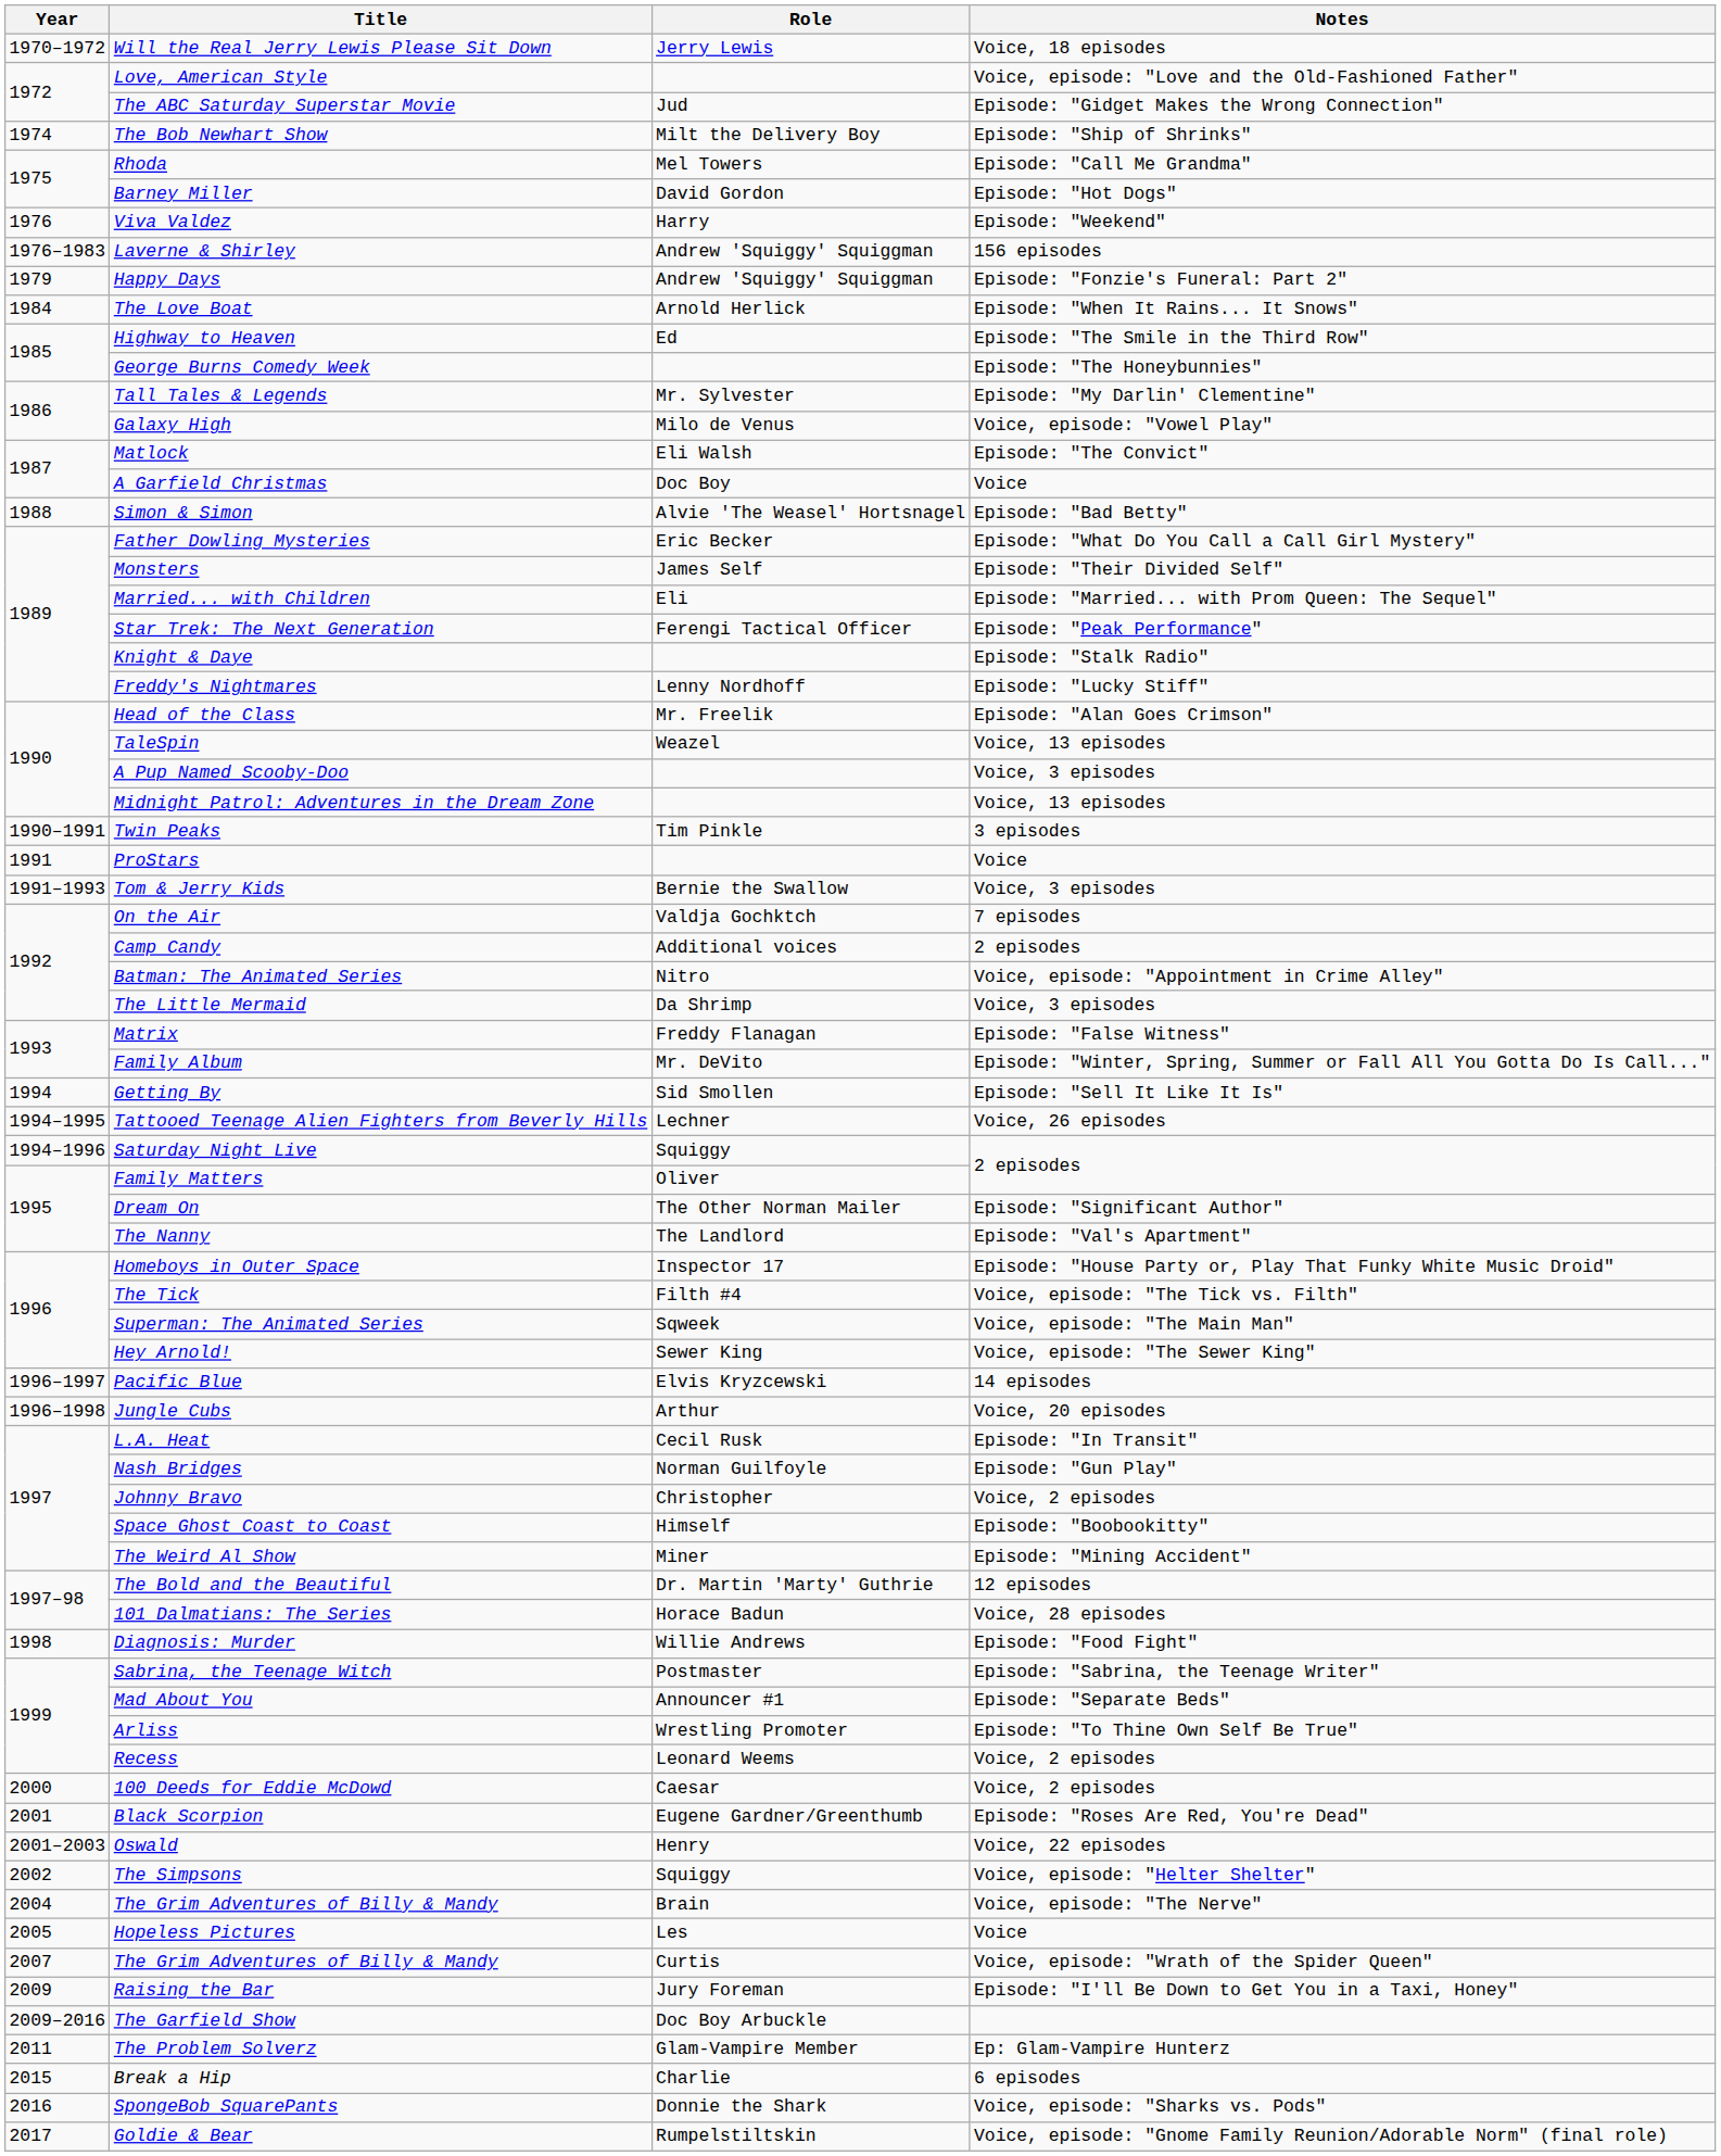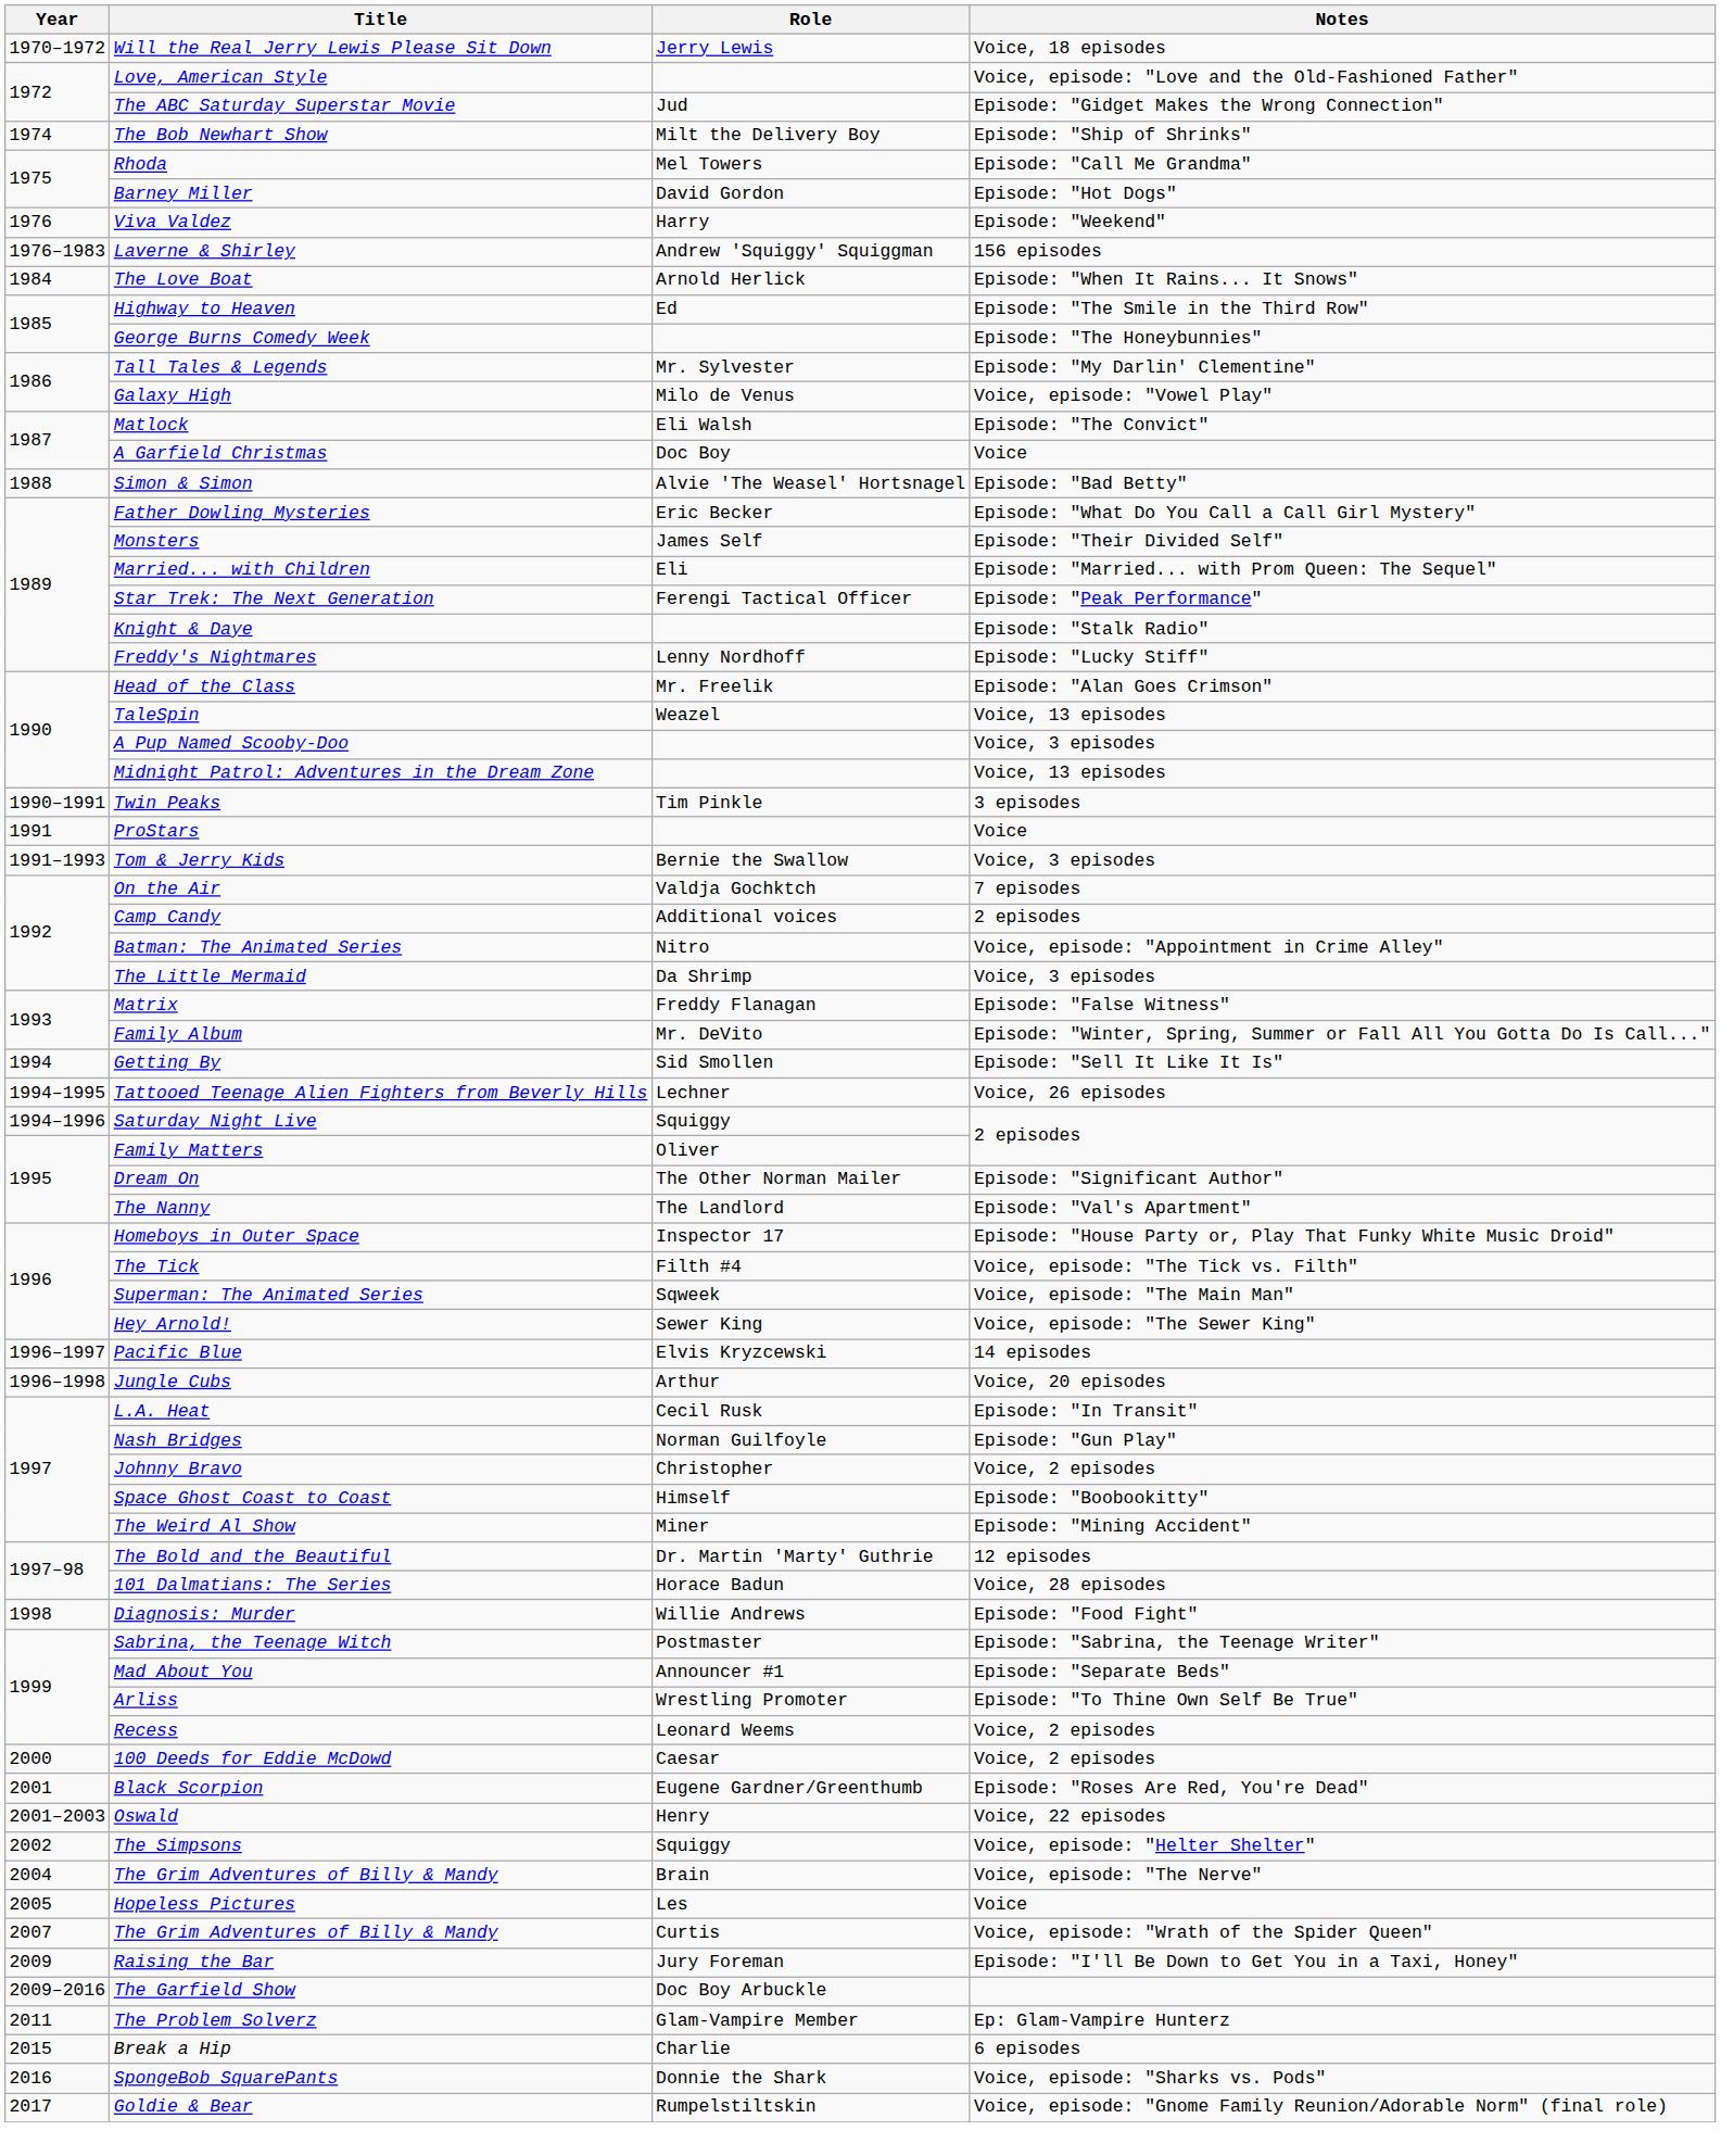 <table class="wikitable">
 <tr>
 <th>Year</th>
 <th>Title</th>
 <th>Role</th>
 <th>Notes</th>
 </tr>
 <tr>
 <td>1970–1972</td>
 <td><em><a href='#'>Will the Real Jerry Lewis Please Sit Down</a></em></td>
 <td><a href='#'>Jerry Lewis</a></td>
 <td>Voice, 18 episodes</td>
 </tr>
 <tr>
 <td rowspan=2>1972</td>
 <td><em><a href='#'>Love, American Style</a></em></td>
 <td></td>
 <td>Voice, episode: "Love and the Old-Fashioned Father"</td>
 </tr>
 <tr>
 <td><em><a href='#'>The ABC Saturday Superstar Movie</a></em></td>
 <td>Jud</td>
 <td>Episode: "Gidget Makes the Wrong Connection"</td>
 </tr>
 <tr>
 <td>1974</td>
 <td><em><a href='#'>The Bob Newhart Show</a></em></td>
 <td>Milt the Delivery Boy</td>
 <td>Episode: "Ship of Shrinks"</td>
 </tr>
 <tr>
 <td rowspan=2>1975</td>
 <td><em><a href='#'>Rhoda</a></em></td>
 <td>Mel Towers</td>
 <td>Episode: "Call Me Grandma"</td>
 </tr>
 <tr>
 <td><em><a href='#'>Barney Miller</a></em></td>
 <td>David Gordon</td>
 <td>Episode: "Hot Dogs"</td>
 </tr>
 <tr>
 <td>1976</td>
 <td><em><a href='#'>Viva Valdez</a></em></td>
 <td>Harry</td>
 <td>Episode: "Weekend"</td>
 </tr>
 <tr>
 <td>1976–1983</td>
 <td><em><a href='#'>Laverne & Shirley</a></em></td>
 <td>Andrew 'Squiggy' Squiggman</td>
 <td>156 episodes</td>
-</tr>
-<tr>
-<td>1979</td>
-<td><em><a href='#'>Happy Days</a></em></td>
-<td>Andrew 'Squiggy' Squiggman</td>
-<td>Episode: "Fonzie's Funeral: Part 2"</td>
 </tr>
 <tr>
 <td>1984</td>
 <td><em><a href='#'>The Love Boat</a></em></td>
 <td>Arnold Herlick</td>
 <td>Episode: "When It Rains... It Snows"</td>
 </tr>
 <tr>
 <td rowspan=2>1985</td>
 <td><em><a href='#'>Highway to Heaven</a></em></td>
 <td>Ed</td>
 <td>Episode: "The Smile in the Third Row"</td>
 </tr>
 <tr>
 <td><em><a href='#'>George Burns Comedy Week</a></em></td>
 <td></td>
 <td>Episode: "The Honeybunnies"</td>
 </tr>
 <tr>
 <td rowspan=2>1986</td>
 <td><em><a href='#'>Tall Tales & Legends</a></em></td>
 <td>Mr. Sylvester</td>
 <td>Episode: "My Darlin' Clementine"</td>
 </tr>
 <tr>
 <td><em><a href='#'>Galaxy High</a></em></td>
 <td>Milo de Venus</td>
 <td>Voice, episode: "Vowel Play"</td>
 </tr>
 <tr>
 <td rowspan=2>1987</td>
 <td><em><a href='#'>Matlock</a></em></td>
 <td>Eli Walsh</td>
 <td>Episode: "The Convict"</td>
 </tr>
 <tr>
 <td><em><a href='#'>A Garfield Christmas</a></em></td>
 <td>Doc Boy</td>
 <td>Voice</td>
 </tr>
 <tr>
 <td>1988</td>
 <td><em><a href='#'>Simon & Simon</a></em></td>
 <td>Alvie 'The Weasel' Hortsnagel</td>
 <td>Episode: "Bad Betty"</td>
 </tr>
 <tr>
 <td rowspan=6>1989</td>
 <td><em><a href='#'>Father Dowling Mysteries</a></em></td>
 <td>Eric Becker</td>
 <td>Episode: "What Do You Call a Call Girl Mystery"</td>
 </tr>
 <tr>
 <td><em><a href='#'>Monsters</a></em></td>
 <td>James Self</td>
 <td>Episode: "Their Divided Self"</td>
 </tr>
 <tr>
 <td><em><a href='#'>Married... with Children</a></em></td>
 <td>Eli</td>
 <td>Episode: "Married... with Prom Queen: The Sequel"</td>
 </tr>
 <tr>
 <td><em><a href='#'>Star Trek: The Next Generation</a></em></td>
 <td>Ferengi Tactical Officer</td>
 <td>Episode: "<a href='#'>Peak Performance</a>"</td>
 </tr>
 <tr>
 <td><em><a href='#'>Knight & Daye</a></em></td>
 <td></td>
 <td>Episode: "Stalk Radio"</td>
 </tr>
 <tr>
 <td><em><a href='#'>Freddy's Nightmares</a></em></td>
 <td>Lenny Nordhoff</td>
 <td>Episode: "Lucky Stiff"</td>
 </tr>
 <tr>
 <td rowspan=4>1990</td>
 <td><em><a href='#'>Head of the Class</a></em></td>
 <td>Mr. Freelik</td>
 <td>Episode: "Alan Goes Crimson"</td>
 </tr>
 <tr>
 <td><em><a href='#'>TaleSpin</a></em></td>
 <td>Weazel</td>
 <td>Voice, 13 episodes</td>
 </tr>
 <tr>
 <td><em><a href='#'>A Pup Named Scooby-Doo</a></em></td>
 <td></td>
 <td>Voice, 3 episodes</td>
 </tr>
 <tr>
 <td><em><a href='#'>Midnight Patrol: Adventures in the Dream Zone</a></em></td>
 <td></td>
 <td>Voice, 13 episodes</td>
 </tr>
 <tr>
 <td>1990–1991</td>
 <td><em><a href='#'>Twin Peaks</a></em></td>
 <td>Tim Pinkle</td>
 <td>3 episodes</td>
 </tr>
 <tr>
 <td>1991</td>
 <td><em><a href='#'>ProStars</a></em></td>
 <td></td>
 <td>Voice</td>
 </tr>
 <tr>
 <td>1991–1993</td>
 <td><em><a href='#'>Tom & Jerry Kids</a></em></td>
 <td>Bernie the Swallow</td>
 <td>Voice, 3 episodes</td>
 </tr>
 <tr>
 <td rowspan=4>1992</td>
 <td><em><a href='#'>On the Air</a></em></td>
 <td>Valdja Gochktch</td>
 <td>7 episodes</td>
 </tr>
 <tr>
 <td><em><a href='#'>Camp Candy</a></em></td>
 <td>Additional voices</td>
 <td>2 episodes</td>
 </tr>
 <tr>
 <td><em><a href='#'>Batman: The Animated Series</a></em></td>
 <td>Nitro</td>
 <td>Voice, episode: "Appointment in Crime Alley"</td>
 </tr>
 <tr>
 <td><em><a href='#'>The Little Mermaid</a></em></td>
 <td>Da Shrimp</td>
 <td>Voice, 3 episodes</td>
 </tr>
 <tr>
 <td rowspan=2>1993</td>
 <td><em><a href='#'>Matrix</a></em></td>
 <td>Freddy Flanagan</td>
 <td>Episode: "False Witness"</td>
 </tr>
 <tr>
 <td><em><a href='#'>Family Album</a></em></td>
 <td>Mr. DeVito</td>
 <td>Episode: "Winter, Spring, Summer or Fall All You Gotta Do Is Call..."</td>
 </tr>
 <tr>
 <td>1994</td>
 <td><em><a href='#'>Getting By</a></em></td>
 <td>Sid Smollen</td>
 <td>Episode: "Sell It Like It Is"</td>
 </tr>
 <tr>
 <td>1994–1995</td>
 <td><em><a href='#'>Tattooed Teenage Alien Fighters from Beverly Hills</a></em></td>
 <td>Lechner</td>
 <td>Voice, 26 episodes</td>
 </tr>
 <tr>
 <td>1994–1996</td>
 <td><em><a href='#'>Saturday Night Live</a></em></td>
 <td>Squiggy</td>
 <td rowspan=2>2 episodes</td>
 </tr>
 <tr>
 <td rowspan=3>1995</td>
 <td><em><a href='#'>Family Matters</a></em></td>
 <td>Oliver</td>
 </tr>
 <tr>
 <td><em><a href='#'>Dream On</a></em></td>
 <td>The Other Norman Mailer</td>
 <td>Episode: "Significant Author"</td>
 </tr>
 <tr>
 <td><em><a href='#'>The Nanny</a></em></td>
 <td>The Landlord</td>
 <td>Episode: "Val's Apartment"</td>
 </tr>
 <tr>
 <td rowspan=4>1996</td>
 <td><em><a href='#'>Homeboys in Outer Space</a></em></td>
 <td>Inspector 17</td>
 <td>Episode: "House Party or, Play That Funky White Music Droid"</td>
 </tr>
 <tr>
 <td><em><a href='#'>The Tick</a></em></td>
 <td>Filth #4</td>
 <td>Voice, episode: "The Tick vs. Filth"</td>
 </tr>
 <tr>
 <td><em><a href='#'>Superman: The Animated Series</a></em></td>
 <td>Sqweek</td>
 <td>Voice, episode: "The Main Man"</td>
 </tr>
 <tr>
 <td><em><a href='#'>Hey Arnold!</a></em></td>
 <td>Sewer King</td>
 <td>Voice, episode: "The Sewer King"</td>
 </tr>
 <tr>
 <td>1996–1997</td>
 <td><em><a href='#'>Pacific Blue</a></em></td>
 <td>Elvis Kryzcewski</td>
 <td>14 episodes</td>
 </tr>
 <tr>
 <td>1996–1998</td>
 <td><em><a href='#'>Jungle Cubs</a></em></td>
 <td>Arthur</td>
 <td>Voice, 20 episodes</td>
 </tr>
 <tr>
 <td rowspan=5>1997</td>
 <td><em><a href='#'>L.A. Heat</a></em></td>
 <td>Cecil Rusk</td>
 <td>Episode: "In Transit"</td>
 </tr>
 <tr>
 <td><em><a href='#'>Nash Bridges</a></em></td>
 <td>Norman Guilfoyle</td>
 <td>Episode: "Gun Play"</td>
 </tr>
 <tr>
 <td><em><a href='#'>Johnny Bravo</a></em></td>
 <td>Christopher</td>
 <td>Voice, 2 episodes</td>
 </tr>
 <tr>
 <td><em><a href='#'>Space Ghost Coast to Coast</a></em></td>
 <td>Himself</td>
 <td>Episode: "Boobookitty"</td>
 </tr>
 <tr>
 <td><em><a href='#'>The Weird Al Show</a></em></td>
 <td>Miner</td>
 <td>Episode: "Mining Accident"</td>
 </tr>
 <tr>
 <td rowspan=2>1997–98</td>
 <td><em><a href='#'>The Bold and the Beautiful</a></em></td>
 <td>Dr. Martin 'Marty' Guthrie</td>
 <td>12 episodes</td>
 </tr>
 <tr>
 <td><em><a href='#'>101 Dalmatians: The Series</a></em></td>
 <td>Horace Badun</td>
 <td>Voice, 28 episodes</td>
 </tr>
 <tr>
 <td>1998</td>
 <td><em><a href='#'>Diagnosis: Murder</a></em></td>
 <td>Willie Andrews</td>
 <td>Episode: "Food Fight"</td>
 </tr>
 <tr>
 <td rowspan=4>1999</td>
 <td><em><a href='#'>Sabrina, the Teenage Witch</a></em></td>
 <td>Postmaster</td>
 <td>Episode: "Sabrina, the Teenage Writer"</td>
 </tr>
 <tr>
 <td><em><a href='#'>Mad About You</a></em></td>
 <td>Announcer #1</td>
 <td>Episode: "Separate Beds"</td>
 </tr>
 <tr>
 <td><em><a href='#'>Arliss</a></em></td>
 <td>Wrestling Promoter</td>
 <td>Episode: "To Thine Own Self Be True"</td>
 </tr>
 <tr>
 <td><em><a href='#'>Recess</a></em></td>
 <td>Leonard Weems</td>
 <td>Voice, 2 episodes</td>
 </tr>
 <tr>
 <td>2000</td>
 <td><em><a href='#'>100 Deeds for Eddie McDowd</a></em></td>
 <td>Caesar</td>
 <td>Voice, 2 episodes</td>
 </tr>
 <tr>
 <td>2001</td>
 <td><em><a href='#'>Black Scorpion</a></em></td>
 <td>Eugene Gardner/Greenthumb</td>
 <td>Episode: "Roses Are Red, You're Dead"</td>
 </tr>
 <tr>
 <td>2001–2003</td>
 <td><em><a href='#'>Oswald</a></em></td>
 <td>Henry</td>
 <td>Voice, 22 episodes</td>
 </tr>
 <tr>
 <td>2002</td>
 <td><em><a href='#'>The Simpsons</a></em></td>
 <td>Squiggy</td>
 <td>Voice, episode: "<a href='#'>Helter Shelter</a>"</td>
 </tr>
 <tr>
 <td>2004</td>
 <td><em><a href='#'>The Grim Adventures of Billy & Mandy</a></em></td>
 <td>Brain</td>
 <td>Voice, episode: "The Nerve"</td>
 </tr>
 <tr>
 <td>2005</td>
 <td><em><a href='#'>Hopeless Pictures</a></em></td>
 <td>Les</td>
 <td>Voice</td>
 </tr>
 <tr>
 <td>2007</td>
 <td><em><a href='#'>The Grim Adventures of Billy & Mandy</a></em></td>
 <td>Curtis</td>
 <td>Voice, episode: "Wrath of the Spider Queen"</td>
 </tr>
 <tr>
 <td>2009</td>
 <td><em><a href='#'>Raising the Bar</a></em></td>
 <td>Jury Foreman</td>
 <td>Episode: "I'll Be Down to Get You in a Taxi, Honey"</td>
 </tr>
 <tr>
 <td>2009–2016</td>
 <td><em><a href='#'>The Garfield Show</a></em></td>
 <td>Doc Boy Arbuckle</td>
 <td></td>
 </tr>
 <tr>
 <td>2011</td>
 <td><em><a href='#'>The Problem Solverz</a></em></td>
 <td>Glam-Vampire Member</td>
 <td>Ep: Glam-Vampire Hunterz</td>
 </tr>
 <tr>
 <td>2015</td>
 <td><em>Break a Hip</em></td>
 <td>Charlie</td>
 <td>6 episodes</td>
 </tr>
 <tr>
 <td>2016</td>
 <td><em><a href='#'>SpongeBob SquarePants</a></em></td>
 <td>Donnie the Shark</td>
 <td>Voice, episode: "Sharks vs. Pods"</td>
 </tr>
 <tr>
 <td>2017</td>
 <td><em><a href='#'>Goldie & Bear</a></em></td>
 <td>Rumpelstiltskin</td>
 <td>Voice, episode: "Gnome Family Reunion/Adorable Norm" (final role)</td>
 </tr>
 </table>
